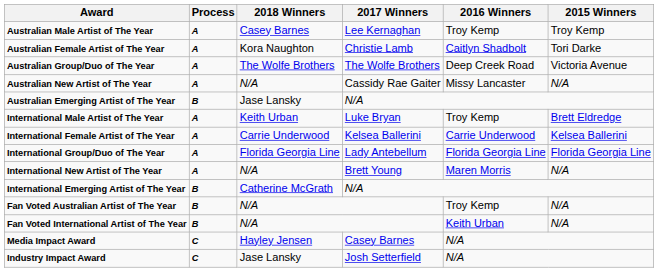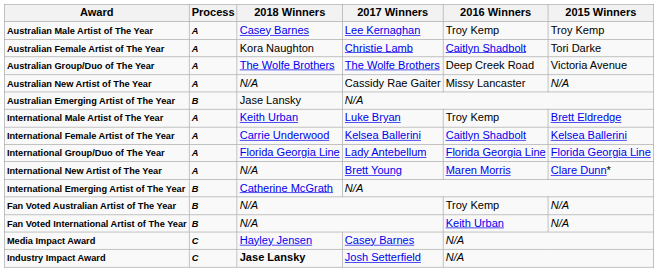 <table class="wikitable">
 <tr>
 <th>Award</th>
 <th>Process</th>
 <th>2018 Winners</th>
 <th>2017 Winners</th>
 <th>2016 Winners</th>
 <th>2015 Winners</th>
 </tr>
 <tr>
 <td><strong><small>Australian Male Artist of The Year</small></strong></td>
 <td><small><strong><em>A</em></strong></small></td>
 <td><a href='#'>Casey Barnes</a></td>
 <td><a href='#'>Lee Kernaghan</a></td>
 <td>Troy Kemp</td>
 <td>Troy Kemp</td>
 </tr>
 <tr>
 <td><strong><small>Australian Female Artist of The Year</small></strong></td>
 <td><small><strong><em>A</em></strong></small></td>
 <td>Kora Naughton</td>
 <td><a href='#'>Christie Lamb</a></td>
 <td><a href='#'>Caitlyn Shadbolt</a></td>
 <td>Tori Darke</td>
 </tr>
 <tr>
 <td><strong><small>Australian Group/Duo of The Year</small></strong></td>
 <td><small><strong><em>A</em></strong></small></td>
 <td><a href='#'>The Wolfe Brothers</a></td>
 <td><a href='#'>The Wolfe Brothers</a></td>
 <td>Deep Creek Road</td>
 <td>Victoria Avenue</td>
 </tr>
 <tr>
 <td><strong><small>Australian New Artist of The Year</small></strong></td>
 <td><small><strong><em>A</em></strong></small></td>
 <td><em>N/A</em></td>
 <td>Cassidy Rae Gaiter</td>
 <td>Missy Lancaster</td>
 <td><em>N/A</em></td>
 </tr>
 <tr>
 <td><strong><small>Australian Emerging Artist of The Year</small></strong></td>
 <td><small><strong><em>B</em></strong></small></td>
 <td>Jase Lansky</td>
 <td colspan="3"><em>N/A</em></td>
 </tr>
 <tr>
 <td><strong><small>International Male Artist of The Year</small></strong></td>
 <td><small><strong><em>A</em></strong></small></td>
 <td><a href='#'>Keith Urban</a></td>
 <td><a href='#'>Luke Bryan</a></td>
 <td>Troy Kemp</td>
 <td><a href='#'>Brett Eldredge</a></td>
 </tr>
 <tr>
 <td><strong><small>International Female Artist of The Year</small></strong></td>
 <td><small><strong><em>A</em></strong></small></td>
 <td><a href='#'>Carrie Underwood</a></td>
 <td><a href='#'>Kelsea Ballerini</a></td>
-<td><a href='#'>Carrie Underwood</a></td>
+<td><a href='#'>Caitlyn Shadbolt</a></td>
 <td><a href='#'>Kelsea Ballerini</a></td>
 </tr>
 <tr>
 <td><strong><small>International Group/Duo of The Year</small></strong></td>
 <td><small><strong><em>A</em></strong></small></td>
 <td><a href='#'>Florida Georgia Line</a></td>
 <td><a href='#'>Lady Antebellum</a></td>
 <td><a href='#'>Florida Georgia Line</a></td>
 <td><a href='#'>Florida Georgia Line</a></td>
 </tr>
 <tr>
 <td><strong><small>International New Artist of The Year</small></strong></td>
 <td><small><strong><em>A</em></strong></small></td>
 <td><em>N/A</em></td>
 <td><a href='#'>Brett Young</a></td>
 <td><a href='#'>Maren Morris</a></td>
-<td><em>N/A</em></td>
+<td><a href='#'>Clare Dunn</a>*</td>
 </tr>
 <tr>
 <td><strong><small>International Emerging Artist of The Year</small></strong></td>
 <td><small><strong><em>B</em></strong></small></td>
 <td><a href='#'>Catherine McGrath</a></td>
 <td colspan="3"><em>N/A</em></td>
 </tr>
 <tr>
 <td><strong><small>Fan Voted Australian Artist of The Year</small></strong></td>
 <td><small><strong><em>B</em></strong></small></td>
 <td colspan="2"><em>N/A</em></td>
 <td>Troy Kemp</td>
 <td><em>N/A</em></td>
 </tr>
 <tr>
 <td><strong><small>Fan Voted International Artist of The Year</small></strong></td>
 <td><small><strong><em>B</em></strong></small></td>
 <td colspan="2"><em>N/A</em></td>
 <td><a href='#'>Keith Urban</a></td>
 <td><em>N/A</em></td>
 </tr>
 <tr>
 <td><strong><small>Media Impact Award</small></strong></td>
 <td><small><strong><em>C</em></strong></small></td>
 <td><a href='#'>Hayley Jensen</a></td>
 <td><a href='#'>Casey Barnes</a></td>
 <td colspan="2"><em>N/A</em></td>
 </tr>
 <tr>
 <td><strong><small>Industry Impact Award</small></strong></td>
 <td><small><strong><em>C</em></strong></small></td>
-<td>Jase Lansky</td>
+<td><strong>Jase Lansky</strong></td>
 <td><a href='#'>Josh Setterfield</a></td>
 <td colspan="2"><em>N/A</em></td>
 </tr>
 </table>
